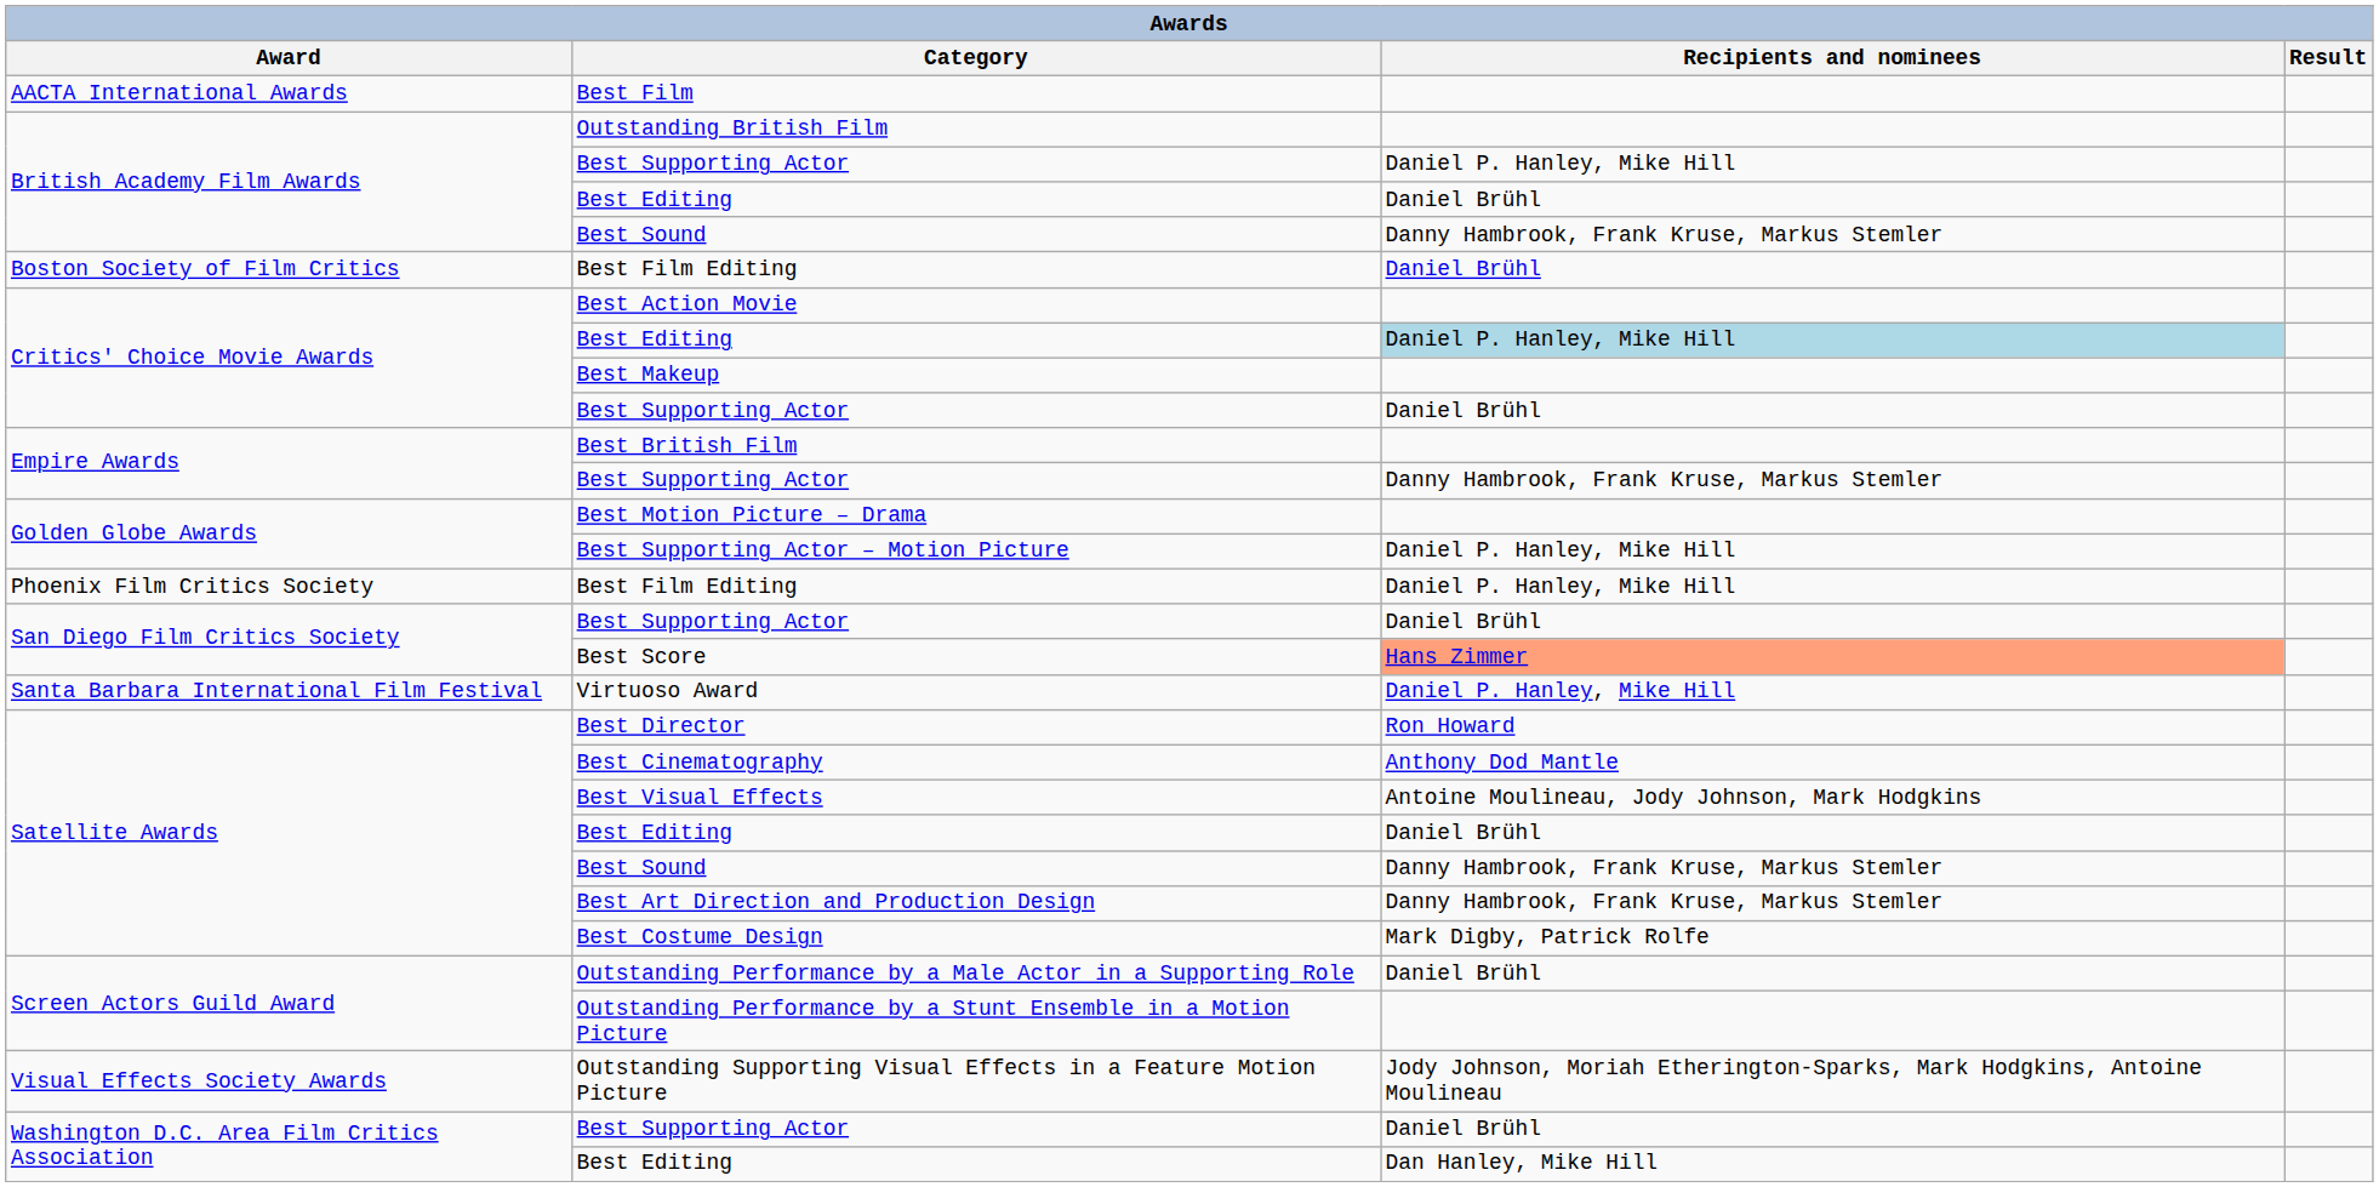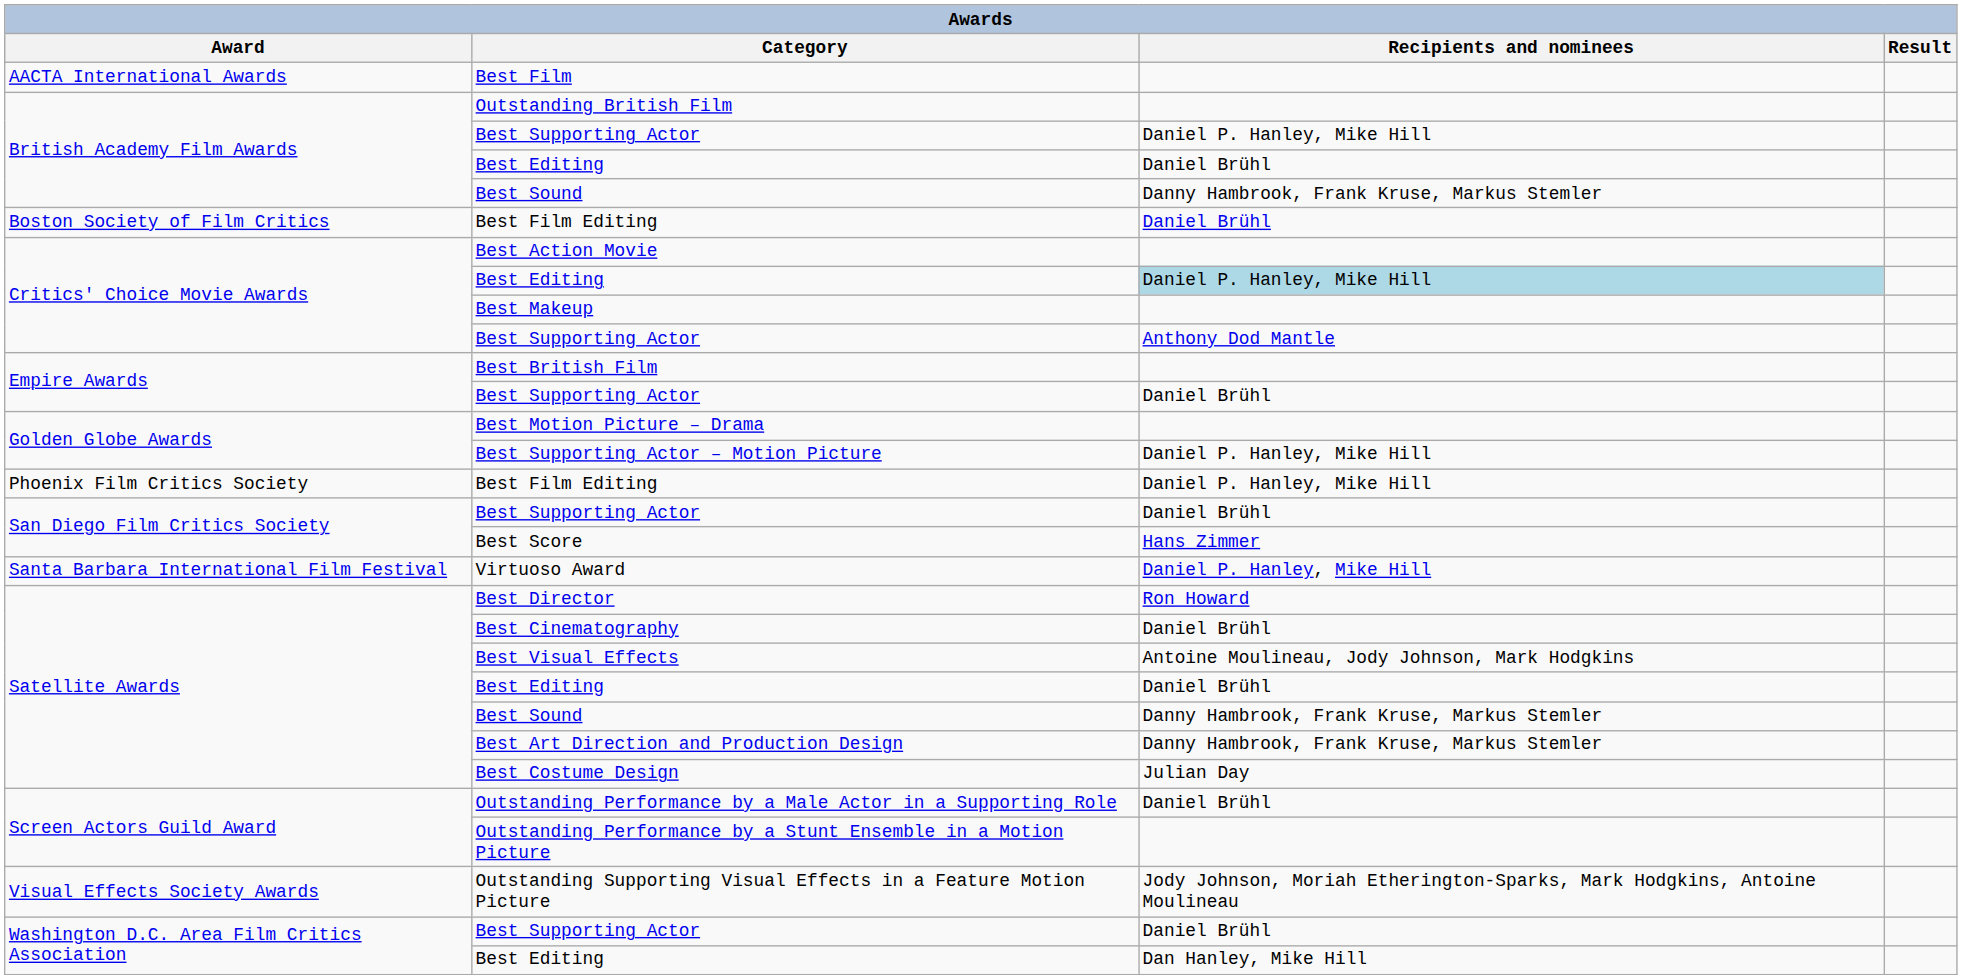 <table class="wikitable" width="90%">
 <tr style="background:#ccc; text-align:center;">
 <th colspan="5" style="background: LightSteelBlue;">Awards</th>
 </tr>
 <tr style="background:#ccc; text-align:center;">
 <th>Award</th>
 <th>Category</th>
 <th>Recipients and nominees</th>
 <th>Result</th>
 </tr>
 <tr>
 <td><a href='#'>AACTA International Awards</a></td>
 <td><a href='#'>Best Film</a></td>
 <td></td>
 <td></td>
 </tr>
 <tr>
 <td rowspan=4><a href='#'>British Academy Film Awards</a></td>
 <td><a href='#'>Outstanding British Film</a></td>
 <td></td>
 <td></td>
 </tr>
 <tr>
 <td><a href='#'>Best Supporting Actor</a></td>
 <td>Daniel P. Hanley, Mike Hill</td>
 <td></td>
 </tr>
 <tr>
 <td><a href='#'>Best Editing</a></td>
 <td>Daniel Brühl</td>
 <td></td>
 </tr>
 <tr>
 <td><a href='#'>Best Sound</a></td>
 <td>Danny Hambrook, Frank Kruse, Markus Stemler</td>
 <td></td>
 </tr>
 <tr>
 <td><a href='#'>Boston Society of Film Critics</a></td>
 <td>Best Film Editing</td>
 <td><a href='#'>Daniel Brühl</a></td>
 <td></td>
 </tr>
 <tr>
 <td rowspan=4><a href='#'>Critics' Choice Movie Awards</a></td>
 <td><a href='#'>Best Action Movie</a></td>
 <td></td>
 <td></td>
 </tr>
 <tr>
 <td><a href='#'>Best Editing</a></td>
 <td style="background: lightblue;">Daniel P. Hanley, Mike Hill</td>
 <td></td>
 </tr>
 <tr>
 <td><a href='#'>Best Makeup</a></td>
 <td></td>
 <td></td>
 </tr>
 <tr>
 <td><a href='#'>Best Supporting Actor</a></td>
-<td>Daniel Brühl</td>
+<td><a href='#'>Anthony Dod Mantle</a></td>
 <td></td>
 </tr>
 <tr>
 <td rowspan=2><a href='#'>Empire Awards</a></td>
 <td><a href='#'>Best British Film</a></td>
 <td></td>
 <td></td>
 </tr>
 <tr>
 <td><a href='#'>Best Supporting Actor</a></td>
-<td>Danny Hambrook, Frank Kruse, Markus Stemler</td>
+<td>Daniel Brühl</td>
 <td></td>
 </tr>
 <tr>
 <td rowspan=2><a href='#'>Golden Globe Awards</a></td>
 <td><a href='#'>Best Motion Picture – Drama</a></td>
 <td></td>
 <td></td>
 </tr>
 <tr>
 <td><a href='#'>Best Supporting Actor – Motion Picture</a></td>
 <td>Daniel P. Hanley, Mike Hill</td>
 <td></td>
 </tr>
 <tr>
 <td>Phoenix Film Critics Society</td>
 <td>Best Film Editing</td>
 <td>Daniel P. Hanley, Mike Hill</td>
 <td></td>
 </tr>
 <tr>
 <td rowspan=2><a href='#'>San Diego Film Critics Society</a></td>
 <td><a href='#'>Best Supporting Actor</a></td>
 <td>Daniel Brühl</td>
 <td></td>
 </tr>
 <tr>
 <td>Best Score</td>
-<td style="background: lightsalmon;"><a href='#'>Hans Zimmer</a></td>
+<td><a href='#'>Hans Zimmer</a></td>
 <td></td>
 </tr>
 <tr>
 <td rowspan=1><a href='#'>Santa Barbara International Film Festival</a></td>
 <td>Virtuoso Award</td>
 <td><a href='#'>Daniel P. Hanley</a>, <a href='#'>Mike Hill</a></td>
 <td></td>
 </tr>
 <tr>
 <td rowspan=7><a href='#'>Satellite Awards</a></td>
 <td><a href='#'>Best Director</a></td>
 <td><a href='#'>Ron Howard</a></td>
 <td></td>
 </tr>
 <tr>
 <td><a href='#'>Best Cinematography</a></td>
-<td><a href='#'>Anthony Dod Mantle</a></td>
+<td>Daniel Brühl</td>
 <td></td>
 </tr>
 <tr>
 <td><a href='#'>Best Visual Effects</a></td>
 <td>Antoine Moulineau, Jody Johnson, Mark Hodgkins</td>
 <td></td>
 </tr>
 <tr>
 <td><a href='#'>Best Editing</a></td>
 <td>Daniel Brühl</td>
 <td></td>
 </tr>
 <tr>
 <td><a href='#'>Best Sound</a></td>
 <td>Danny Hambrook, Frank Kruse, Markus Stemler</td>
 <td></td>
 </tr>
 <tr>
 <td><a href='#'>Best Art Direction and Production Design</a></td>
 <td>Danny Hambrook, Frank Kruse, Markus Stemler</td>
 <td></td>
 </tr>
 <tr>
 <td><a href='#'>Best Costume Design</a></td>
-<td>Mark Digby, Patrick Rolfe</td>
+<td>Julian Day</td>
 <td></td>
 </tr>
 <tr>
 <td rowspan=2><a href='#'>Screen Actors Guild Award</a></td>
 <td><a href='#'>Outstanding Performance by a Male Actor in a Supporting Role</a></td>
 <td>Daniel Brühl</td>
 <td></td>
 </tr>
 <tr>
 <td><a href='#'>Outstanding Performance by a Stunt Ensemble in a Motion Picture</a></td>
 <td></td>
 <td></td>
 </tr>
 <tr>
 <td><a href='#'>Visual Effects Society Awards</a></td>
 <td>Outstanding Supporting Visual Effects in a Feature Motion Picture</td>
 <td>Jody Johnson, Moriah Etherington-Sparks, Mark Hodgkins, Antoine Moulineau</td>
 <td></td>
 </tr>
 <tr>
 <td rowspan=2><a href='#'>Washington D.C. Area Film Critics Association</a></td>
 <td><a href='#'>Best Supporting Actor</a></td>
 <td>Daniel Brühl</td>
 <td></td>
 </tr>
 <tr>
 <td>Best Editing</td>
 <td>Dan Hanley, Mike Hill</td>
 <td></td>
 </tr>
 </table>
